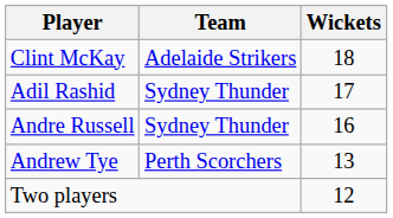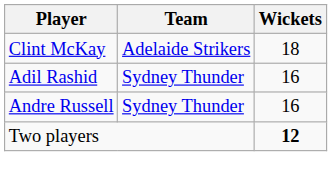 <table class="wikitable" style="text-align: center;">
 <tr>
 <th>Player</th>
 <th>Team</th>
 <th>Wickets</th>
 </tr>
 <tr>
 <td style="text-align:left"><a href='#'>Clint McKay</a></td>
 <td style="text-align:left"><a href='#'>Adelaide Strikers</a></td>
 <td>18</td>
 </tr>
 <tr>
 <td style="text-align:left"><a href='#'>Adil Rashid</a></td>
 <td style="text-align:left"><a href='#'>Sydney Thunder</a></td>
-<td>17</td>
+<td>16</td>
 </tr>
 <tr>
 <td style="text-align:left"><a href='#'>Andre Russell</a></td>
 <td style="text-align:left"><a href='#'>Sydney Thunder</a></td>
 <td>16</td>
 </tr>
 <tr>
-<td style="text-align:left"><a href='#'>Andrew Tye</a></td>
-<td style="text-align:left"><a href='#'>Perth Scorchers</a></td>
-<td>13</td>
-</tr>
-<tr>
 <td style="text-align:left" colspan="2">Two players</td>
-<td>12</td>
+<td><strong>12</strong></td>
 </tr>
 </table>
